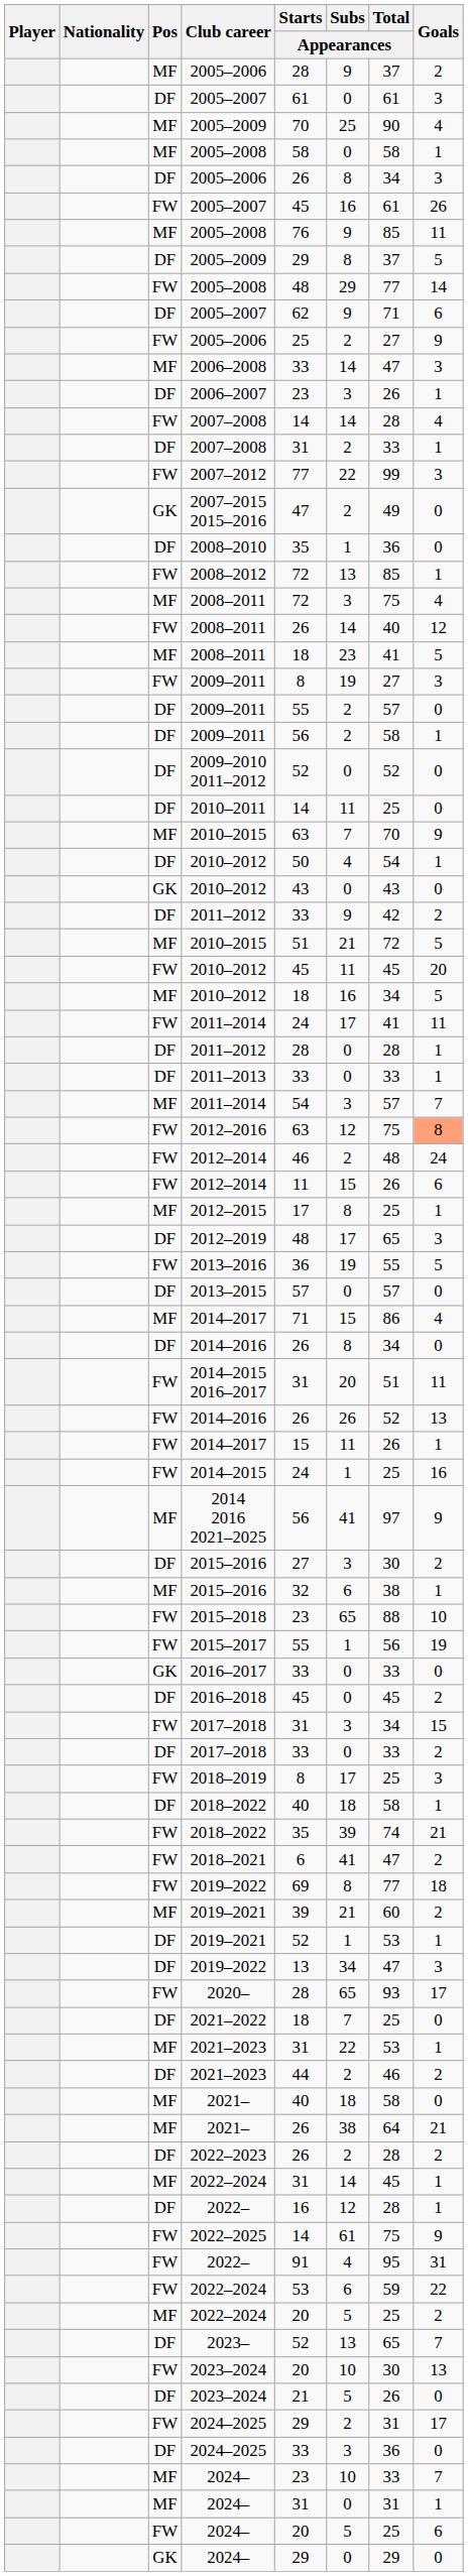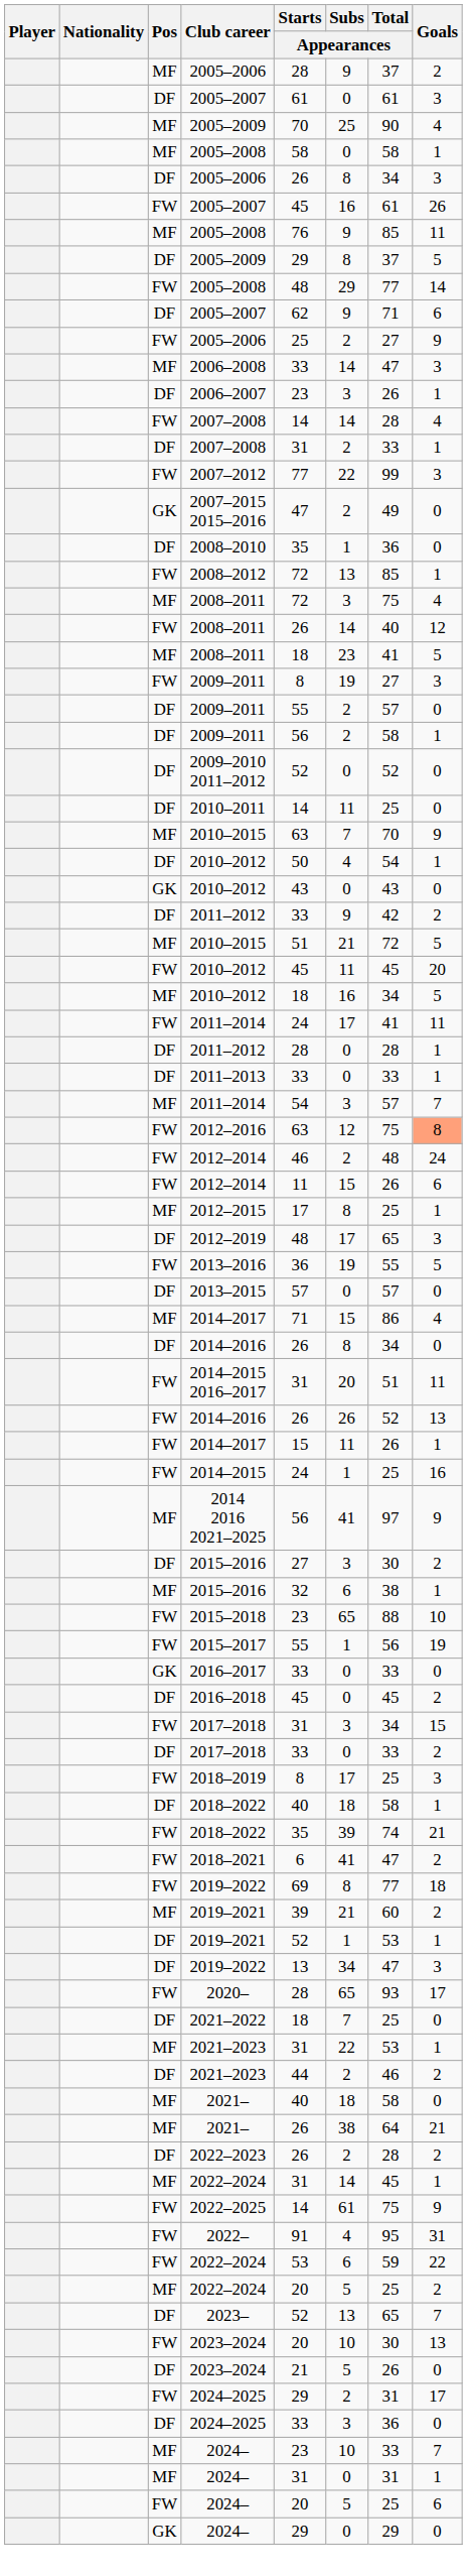 <table class="wikitable sortable plainrowheaders" style="text-align:center;">
 <tr>
 <th scope=col rowspan="2">Player</th>
 <th scope=col rowspan="2">Nationality</th>
 <th scope=col rowspan="2">Pos</th>
 <th scope=col rowspan="2">Club career</th>
 <th scope=col>Starts</th>
 <th scope=col>Subs</th>
 <th scope=col>Total</th>
 <th rowspan="2" scope=col>Goals</th>
 </tr>
 <tr class=unsortable>
 <th scope=col colspan="3">Appearances</th>
 </tr>
 <tr>
 <th scope=row></th>
 <td align=left></td>
 <td>MF</td>
 <td>2005–2006</td>
 <td>28</td>
 <td>9</td>
 <td>37</td>
 <td>2</td>
 </tr>
 <tr>
 <th scope=row></th>
 <td align=left></td>
 <td>DF</td>
 <td>2005–2007</td>
 <td>61</td>
 <td>0</td>
 <td>61</td>
 <td>3</td>
 </tr>
 <tr>
 <th scope=row></th>
 <td align=left></td>
 <td>MF</td>
 <td>2005–2009</td>
 <td>70</td>
 <td>25</td>
 <td>90</td>
 <td>4</td>
 </tr>
 <tr>
 <th scope=row></th>
 <td align=left></td>
 <td>MF</td>
 <td>2005–2008</td>
 <td>58</td>
 <td>0</td>
 <td>58</td>
 <td>1</td>
 </tr>
 <tr>
 <th scope=row></th>
 <td align=left></td>
 <td>DF</td>
 <td>2005–2006</td>
 <td>26</td>
 <td>8</td>
 <td>34</td>
 <td>3</td>
 </tr>
 <tr>
 <th scope=row></th>
 <td align=left></td>
 <td>FW</td>
 <td>2005–2007</td>
 <td>45</td>
 <td>16</td>
 <td>61</td>
 <td>26</td>
 </tr>
 <tr>
 <th scope=row></th>
 <td align=left></td>
 <td>MF</td>
 <td>2005–2008</td>
 <td>76</td>
 <td>9</td>
 <td>85</td>
 <td>11</td>
 </tr>
 <tr>
 <th scope=row></th>
 <td align=left></td>
 <td>DF</td>
 <td>2005–2009</td>
 <td>29</td>
 <td>8</td>
 <td>37</td>
 <td>5</td>
 </tr>
 <tr>
 <th scope=row></th>
 <td align=left></td>
 <td>FW</td>
 <td>2005–2008</td>
 <td>48</td>
 <td>29</td>
 <td>77</td>
 <td>14</td>
 </tr>
 <tr>
 <th scope=row></th>
 <td align=left></td>
 <td>DF</td>
 <td>2005–2007</td>
 <td>62</td>
 <td>9</td>
 <td>71</td>
 <td>6</td>
 </tr>
 <tr>
 <th scope=row></th>
 <td align=left></td>
 <td>FW</td>
 <td>2005–2006</td>
 <td>25</td>
 <td>2</td>
 <td>27</td>
 <td>9</td>
 </tr>
 <tr>
 <th scope=row></th>
 <td align=left></td>
 <td>MF</td>
 <td>2006–2008</td>
 <td>33</td>
 <td>14</td>
 <td>47</td>
 <td>3</td>
 </tr>
 <tr>
 <th scope=row></th>
 <td align=left></td>
 <td>DF</td>
 <td>2006–2007</td>
 <td>23</td>
 <td>3</td>
 <td>26</td>
 <td>1</td>
 </tr>
 <tr>
 <th scope=row></th>
 <td align=left></td>
 <td>FW</td>
 <td>2007–2008</td>
 <td>14</td>
 <td>14</td>
 <td>28</td>
 <td>4</td>
 </tr>
 <tr>
 <th scope=row></th>
 <td align=left></td>
 <td>DF</td>
 <td>2007–2008</td>
 <td>31</td>
 <td>2</td>
 <td>33</td>
 <td>1</td>
 </tr>
 <tr>
 <th scope=row></th>
 <td align=left></td>
 <td>FW</td>
 <td>2007–2012</td>
 <td>77</td>
 <td>22</td>
 <td>99</td>
 <td>3</td>
 </tr>
 <tr>
 <th scope=row></th>
 <td align=left></td>
 <td>GK</td>
 <td>2007–2015<br>2015–2016</td>
 <td>47</td>
 <td>2</td>
 <td>49</td>
 <td>0</td>
 </tr>
 <tr>
 <th scope=row></th>
 <td align=left></td>
 <td>DF</td>
 <td>2008–2010</td>
 <td>35</td>
 <td>1</td>
 <td>36</td>
 <td>0</td>
 </tr>
 <tr>
 <th scope=row></th>
 <td align=left></td>
 <td>FW</td>
 <td>2008–2012</td>
 <td>72</td>
 <td>13</td>
 <td>85</td>
 <td>1</td>
 </tr>
 <tr>
 <th scope=row></th>
 <td align=left></td>
 <td>MF</td>
 <td>2008–2011</td>
 <td>72</td>
 <td>3</td>
 <td>75</td>
 <td>4</td>
 </tr>
 <tr>
 <th scope=row></th>
 <td align=left></td>
 <td>FW</td>
 <td>2008–2011</td>
 <td>26</td>
 <td>14</td>
 <td>40</td>
 <td>12</td>
 </tr>
 <tr>
 <th scope=row></th>
 <td align=left></td>
 <td>MF</td>
 <td>2008–2011</td>
 <td>18</td>
 <td>23</td>
 <td>41</td>
 <td>5</td>
 </tr>
 <tr>
 <th scope=row></th>
 <td align=left></td>
 <td>FW</td>
 <td>2009–2011</td>
 <td>8</td>
 <td>19</td>
 <td>27</td>
 <td>3</td>
 </tr>
 <tr>
 <th scope=row></th>
 <td align=left></td>
 <td>DF</td>
 <td>2009–2011</td>
 <td>55</td>
 <td>2</td>
 <td>57</td>
 <td>0</td>
 </tr>
 <tr>
 <th scope=row></th>
 <td align=left></td>
 <td>DF</td>
 <td>2009–2011</td>
 <td>56</td>
 <td>2</td>
 <td>58</td>
 <td>1</td>
 </tr>
 <tr>
 <th scope=row></th>
 <td align=left></td>
 <td>DF</td>
 <td>2009–2010<br>2011–2012</td>
 <td>52</td>
 <td>0</td>
 <td>52</td>
 <td>0</td>
 </tr>
 <tr>
 <th scope=row></th>
 <td align=left></td>
 <td>DF</td>
 <td>2010–2011</td>
 <td>14</td>
 <td>11</td>
 <td>25</td>
 <td>0</td>
 </tr>
 <tr>
 <th scope=row></th>
 <td align=left></td>
 <td>MF</td>
 <td>2010–2015</td>
 <td>63</td>
 <td>7</td>
 <td>70</td>
 <td>9</td>
 </tr>
 <tr>
 <th scope=row></th>
 <td align=left></td>
 <td>DF</td>
 <td>2010–2012</td>
 <td>50</td>
 <td>4</td>
 <td>54</td>
 <td>1</td>
 </tr>
 <tr>
 <th scope=row></th>
 <td align=left></td>
 <td>GK</td>
 <td>2010–2012</td>
 <td>43</td>
 <td>0</td>
 <td>43</td>
 <td>0</td>
 </tr>
 <tr>
 <th scope=row></th>
 <td align=left></td>
 <td>DF</td>
 <td>2011–2012</td>
 <td>33</td>
 <td>9</td>
 <td>42</td>
 <td>2</td>
 </tr>
 <tr>
 <th scope=row></th>
 <td align=left></td>
 <td>MF</td>
 <td>2010–2015</td>
 <td>51</td>
 <td>21</td>
 <td>72</td>
 <td>5</td>
 </tr>
 <tr>
 <th scope=row></th>
 <td align=left></td>
 <td>FW</td>
 <td>2010–2012</td>
 <td>45</td>
 <td>11</td>
 <td>45</td>
 <td>20</td>
 </tr>
 <tr>
 <th scope=row></th>
 <td align=left></td>
 <td>MF</td>
 <td>2010–2012</td>
 <td>18</td>
 <td>16</td>
 <td>34</td>
 <td>5</td>
 </tr>
 <tr>
 <th scope=row></th>
 <td align=left></td>
 <td>FW</td>
 <td>2011–2014</td>
 <td>24</td>
 <td>17</td>
 <td>41</td>
 <td>11</td>
 </tr>
 <tr>
 <th scope=row></th>
 <td align=left></td>
 <td>DF</td>
 <td>2011–2012</td>
 <td>28</td>
 <td>0</td>
 <td>28</td>
 <td>1</td>
 </tr>
 <tr>
 <th scope=row></th>
 <td align=left></td>
 <td>DF</td>
 <td>2011–2013</td>
 <td>33</td>
 <td>0</td>
 <td>33</td>
 <td>1</td>
 </tr>
 <tr>
 <th scope=row></th>
 <td align=left></td>
 <td>MF</td>
 <td>2011–2014</td>
 <td>54</td>
 <td>3</td>
 <td>57</td>
 <td>7</td>
 </tr>
 <tr>
 <th scope=row></th>
 <td align=left></td>
 <td>FW</td>
 <td>2012–2016</td>
 <td>63</td>
 <td>12</td>
 <td>75</td>
 <td style="background: lightsalmon;">8</td>
 </tr>
 <tr>
 <th scope=row></th>
 <td align=left></td>
 <td>FW</td>
 <td>2012–2014</td>
 <td>46</td>
 <td>2</td>
 <td>48</td>
 <td>24</td>
 </tr>
 <tr>
 <th scope=row></th>
 <td align=left></td>
 <td>FW</td>
 <td>2012–2014</td>
 <td>11</td>
 <td>15</td>
 <td>26</td>
 <td>6</td>
 </tr>
 <tr>
 <th scope=row></th>
 <td align=left></td>
 <td>MF</td>
 <td>2012–2015</td>
 <td>17</td>
 <td>8</td>
 <td>25</td>
 <td>1</td>
 </tr>
 <tr>
 <th scope=row></th>
 <td align=left></td>
 <td>DF</td>
 <td>2012–2019</td>
 <td>48</td>
 <td>17</td>
 <td>65</td>
 <td>3</td>
 </tr>
 <tr>
 <th scope=row></th>
 <td align=left></td>
 <td>FW</td>
 <td>2013–2016</td>
 <td>36</td>
 <td>19</td>
 <td>55</td>
 <td>5</td>
 </tr>
 <tr>
 <th scope=row></th>
 <td align=left></td>
 <td>DF</td>
 <td>2013–2015</td>
 <td>57</td>
 <td>0</td>
 <td>57</td>
 <td>0</td>
 </tr>
 <tr>
 <th scope=row></th>
 <td align=left></td>
 <td>MF</td>
 <td>2014–2017</td>
 <td>71</td>
 <td>15</td>
 <td>86</td>
 <td>4</td>
 </tr>
 <tr>
 <th scope=row></th>
 <td align=left></td>
 <td>DF</td>
 <td>2014–2016</td>
 <td>26</td>
 <td>8</td>
 <td>34</td>
 <td>0</td>
 </tr>
 <tr>
 <th scope=row></th>
 <td align=left></td>
 <td>FW</td>
 <td>2014–2015<br>2016–2017</td>
 <td>31</td>
 <td>20</td>
 <td>51</td>
 <td>11</td>
 </tr>
 <tr>
 <th scope=row></th>
 <td align=left></td>
 <td>FW</td>
 <td>2014–2016</td>
 <td>26</td>
 <td>26</td>
 <td>52</td>
 <td>13</td>
 </tr>
 <tr>
 <th scope=row></th>
 <td align=left></td>
 <td>FW</td>
 <td>2014–2017</td>
 <td>15</td>
 <td>11</td>
 <td>26</td>
 <td>1</td>
 </tr>
 <tr>
 <th scope=row></th>
 <td align=left></td>
 <td>FW</td>
 <td>2014–2015</td>
 <td>24</td>
 <td>1</td>
 <td>25</td>
 <td>16</td>
 </tr>
 <tr>
 <th scope="row"></th>
 <td align="left"></td>
 <td>MF</td>
 <td>2014<br>2016<br>2021–2025</td>
 <td>56</td>
 <td>41</td>
 <td>97</td>
 <td>9</td>
 </tr>
 <tr>
 <th scope=row></th>
 <td align=left></td>
 <td>DF</td>
 <td>2015–2016</td>
 <td>27</td>
 <td>3</td>
 <td>30</td>
 <td>2</td>
 </tr>
 <tr>
 <th scope=row></th>
 <td align=left></td>
 <td>MF</td>
 <td>2015–2016</td>
 <td>32</td>
 <td>6</td>
 <td>38</td>
 <td>1</td>
 </tr>
 <tr>
 <th scope=row></th>
 <td align=left></td>
 <td>FW</td>
 <td>2015–2018</td>
 <td>23</td>
 <td>65</td>
 <td>88</td>
 <td>10</td>
 </tr>
 <tr>
 <th scope=row></th>
 <td align=left></td>
 <td>FW</td>
 <td>2015–2017</td>
 <td>55</td>
 <td>1</td>
 <td>56</td>
 <td>19</td>
 </tr>
 <tr>
 <th scope=row></th>
 <td align=left></td>
 <td>GK</td>
 <td>2016–2017</td>
 <td>33</td>
 <td>0</td>
 <td>33</td>
 <td>0</td>
 </tr>
 <tr>
 <th scope=row></th>
 <td align=left></td>
 <td>DF</td>
 <td>2016–2018</td>
 <td>45</td>
 <td>0</td>
 <td>45</td>
 <td>2</td>
 </tr>
 <tr>
 <th scope=row></th>
 <td align=left></td>
 <td>FW</td>
 <td>2017–2018</td>
 <td>31</td>
 <td>3</td>
 <td>34</td>
 <td>15</td>
 </tr>
 <tr>
 <th scope=row></th>
 <td align=left></td>
 <td>DF</td>
 <td>2017–2018</td>
 <td>33</td>
 <td>0</td>
 <td>33</td>
 <td>2</td>
 </tr>
 <tr>
 <th scope=row></th>
 <td align=left></td>
 <td>FW</td>
 <td>2018–2019</td>
 <td>8</td>
 <td>17</td>
 <td>25</td>
 <td>3</td>
 </tr>
 <tr>
 <th scope=row></th>
 <td align=left></td>
 <td>DF</td>
 <td>2018–2022</td>
 <td>40</td>
 <td>18</td>
 <td>58</td>
 <td>1</td>
 </tr>
 <tr>
 <th scope=row></th>
 <td align=left></td>
 <td>FW</td>
 <td>2018–2022</td>
 <td>35</td>
 <td>39</td>
 <td>74</td>
 <td>21</td>
 </tr>
 <tr>
 <th scope=row></th>
 <td align=left></td>
 <td>FW</td>
 <td>2018–2021</td>
 <td>6</td>
 <td>41</td>
 <td>47</td>
 <td>2</td>
 </tr>
 <tr>
 <th scope="row"></th>
 <td align="left"></td>
 <td>FW</td>
 <td>2019–2022</td>
 <td>69</td>
 <td>8</td>
 <td>77</td>
 <td>18</td>
 </tr>
 <tr>
 <th scope=row></th>
 <td align=left></td>
 <td>MF</td>
 <td>2019–2021</td>
 <td>39</td>
 <td>21</td>
 <td>60</td>
 <td>2</td>
 </tr>
 <tr>
 <th scope=row></th>
 <td align=left></td>
 <td>DF</td>
 <td>2019–2021</td>
 <td>52</td>
 <td>1</td>
 <td>53</td>
 <td>1</td>
 </tr>
 <tr>
 <th scope=row></th>
 <td align=left></td>
 <td>DF</td>
 <td>2019–2022</td>
 <td>13</td>
 <td>34</td>
 <td>47</td>
 <td>3</td>
 </tr>
 <tr>
 <th scope=row><strong></strong></th>
 <td align=left></td>
 <td>FW</td>
 <td>2020–</td>
 <td>28</td>
 <td>65</td>
 <td>93</td>
 <td>17</td>
 </tr>
 <tr>
 <th scope=row></th>
 <td align=left></td>
 <td>DF</td>
 <td>2021–2022</td>
 <td>18</td>
 <td>7</td>
 <td>25</td>
 <td>0</td>
 </tr>
 <tr>
 <th scope=row></th>
 <td align=left></td>
 <td>MF</td>
 <td>2021–2023</td>
 <td>31</td>
 <td>22</td>
 <td>53</td>
 <td>1</td>
 </tr>
 <tr>
 <th scope=row></th>
 <td align=left></td>
 <td>DF</td>
 <td>2021–2023</td>
 <td>44</td>
 <td>2</td>
 <td>46</td>
 <td>2</td>
 </tr>
 <tr>
 <th scope=row><strong></strong></th>
 <td align=left></td>
 <td>MF</td>
 <td>2021–</td>
 <td>40</td>
 <td>18</td>
 <td>58</td>
 <td>0</td>
 </tr>
 <tr>
 <th scope="row"><strong></strong></th>
 <td align="left"></td>
 <td>MF</td>
 <td>2021–</td>
 <td>26</td>
 <td>38</td>
 <td>64</td>
 <td>21</td>
 </tr>
 <tr>
 <th scope=row></th>
 <td align=left></td>
 <td>DF</td>
 <td>2022–2023</td>
 <td>26</td>
 <td>2</td>
 <td>28</td>
 <td>2</td>
 </tr>
 <tr>
 <th scope=row></th>
 <td align=left></td>
 <td>MF</td>
 <td>2022–2024</td>
 <td>31</td>
 <td>14</td>
 <td>45</td>
 <td>1</td>
 </tr>
 <tr>
-<th scope=row><strong></strong></th>
-<td align=left></td>
-<td>DF</td>
-<td>2022–</td>
-<td>16</td>
-<td>12</td>
-<td>28</td>
-<td>1</td>
-</tr>
-<tr>
 <th scope=row></th>
 <td align=left></td>
 <td>FW</td>
 <td>2022–2025</td>
 <td>14</td>
 <td>61</td>
 <td>75</td>
 <td>9</td>
 </tr>
 <tr>
 <th scope=row><strong></strong></th>
 <td align=left></td>
 <td>FW</td>
 <td>2022–</td>
 <td>91</td>
 <td>4</td>
 <td>95</td>
 <td>31</td>
 </tr>
 <tr>
 <th scope=row></th>
 <td align=left></td>
 <td>FW</td>
 <td>2022–2024</td>
 <td>53</td>
 <td>6</td>
 <td>59</td>
 <td>22</td>
 </tr>
 <tr>
 <th scope=row></th>
 <td align=left></td>
 <td>MF</td>
 <td>2022–2024</td>
 <td>20</td>
 <td>5</td>
 <td>25</td>
 <td>2</td>
 </tr>
 <tr>
 <th scope=row><strong></strong></th>
 <td align=left></td>
 <td>DF</td>
 <td>2023–</td>
 <td>52</td>
 <td>13</td>
 <td>65</td>
 <td>7</td>
 </tr>
 <tr>
 <th scope=row></th>
 <td align=left></td>
 <td>FW</td>
 <td>2023–2024</td>
 <td>20</td>
 <td>10</td>
 <td>30</td>
 <td>13</td>
 </tr>
 <tr>
 <th scope=row></th>
 <td align=left></td>
 <td>DF</td>
 <td>2023–2024</td>
 <td>21</td>
 <td>5</td>
 <td>26</td>
 <td>0</td>
 </tr>
 <tr>
 <th scope=row></th>
 <td align=left></td>
 <td>FW</td>
 <td>2024–2025</td>
 <td>29</td>
 <td>2</td>
 <td>31</td>
 <td>17</td>
 </tr>
 <tr>
 <th scope=row></th>
 <td align=left></td>
 <td>DF</td>
 <td>2024–2025</td>
 <td>33</td>
 <td>3</td>
 <td>36</td>
 <td>0</td>
 </tr>
 <tr>
 <th scope=row><strong></strong></th>
 <td align=left></td>
 <td>MF</td>
 <td>2024–</td>
 <td>23</td>
 <td>10</td>
 <td>33</td>
 <td>7</td>
 </tr>
 <tr>
 <th scope=row><strong></strong></th>
 <td align=left></td>
 <td>MF</td>
 <td>2024–</td>
 <td>31</td>
 <td>0</td>
 <td>31</td>
 <td>1</td>
 </tr>
 <tr>
 <th scope=row><strong></strong></th>
 <td align=left></td>
 <td>FW</td>
 <td>2024–</td>
 <td>20</td>
 <td>5</td>
 <td>25</td>
 <td>6</td>
 </tr>
 <tr>
 <th scope=row><strong></strong></th>
 <td align=left></td>
 <td>GK</td>
 <td>2024–</td>
 <td>29</td>
 <td>0</td>
 <td>29</td>
 <td>0</td>
 </tr>
 </table>
